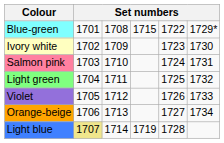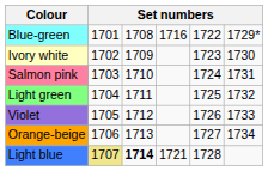 <table class="wikitable">
 <tr>
 <th>Colour</th>
 <th colspan="5">Set numbers</th>
 </tr>
 <tr>
 <td style="background:#80ffff;">Blue-green</td>
 <td>1701</td>
 <td>1708</td>
-<td>1715</td>
+<td>1716</td>
 <td>1722</td>
 <td>1729*</td>
 </tr>
 <tr>
 <td style="background:#ffffc0;">Ivory white</td>
 <td>1702</td>
 <td>1709</td>
 <td></td>
 <td>1723</td>
 <td>1730</td>
 </tr>
 <tr>
 <td style="background:#ff80a0;">Salmon pink</td>
 <td>1703</td>
 <td>1710</td>
 <td></td>
 <td>1724</td>
 <td>1731</td>
 </tr>
 <tr>
 <td style="background:#80ff80;">Light green</td>
 <td>1704</td>
 <td>1711</td>
 <td></td>
 <td>1725</td>
 <td>1732</td>
 </tr>
 <tr>
 <td style="background:#9370DB;">Violet</td>
 <td>1705</td>
 <td>1712</td>
 <td></td>
 <td>1726</td>
 <td>1733</td>
 </tr>
 <tr>
 <td style="background:#ffa500;">Orange-beige</td>
 <td>1706</td>
 <td>1713</td>
 <td></td>
 <td>1727</td>
 <td>1734</td>
 </tr>
 <tr>
 <td style="background:#4080ff;">Light blue</td>
 <td style="background: khaki;">1707</td>
-<td>1714</td>
-<td>1719</td>
+<td><strong>1714</strong></td>
+<td>1721</td>
 <td>1728</td>
 <td></td>
 </tr>
 </table>
